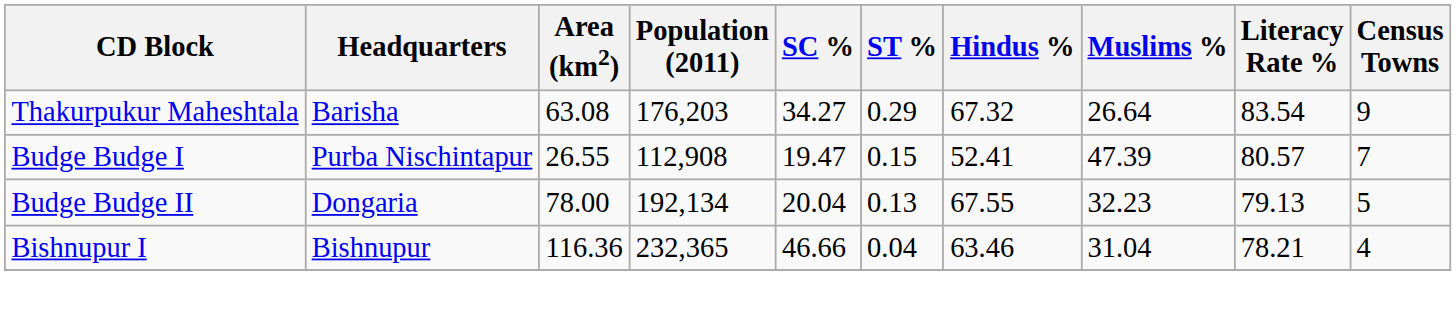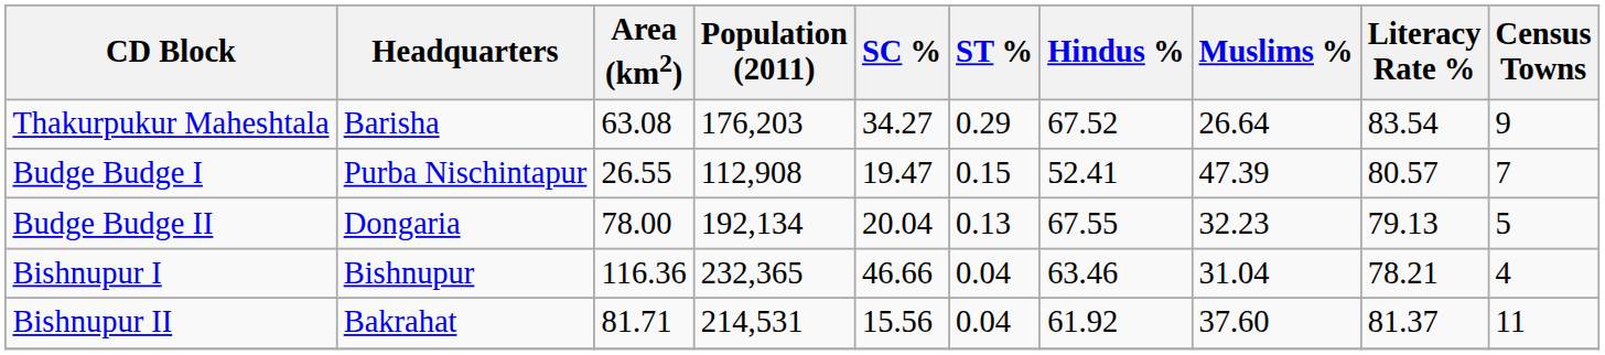 <table class="wikitable sortable">
 <tr>
 <th>CD Block</th>
 <th>Headquarters</th>
 <th>Area<br>(km<sup>2</sup>)</th>
 <th>Population<br>(2011)</th>
 <th><a href='#'>SC</a> %</th>
 <th><a href='#'>ST</a> %</th>
 <th><a href='#'>Hindus</a> %</th>
 <th><a href='#'>Muslims</a> %</th>
 <th>Literacy<br> Rate %</th>
 <th>Census<br>Towns</th>
 </tr>
 <tr>
 <td><a href='#'>Thakurpukur Maheshtala</a></td>
 <td><a href='#'>Barisha</a></td>
 <td>63.08</td>
 <td>176,203</td>
 <td>34.27</td>
 <td>0.29</td>
-<td>67.32</td>
+<td>67.52</td>
 <td>26.64</td>
 <td>83.54</td>
 <td>9</td>
 </tr>
 <tr>
 <td><a href='#'>Budge Budge I</a></td>
 <td><a href='#'>Purba Nischintapur</a></td>
 <td>26.55</td>
 <td>112,908</td>
 <td>19.47</td>
 <td>0.15</td>
 <td>52.41</td>
 <td>47.39</td>
 <td>80.57</td>
 <td>7</td>
 </tr>
 <tr>
 <td><a href='#'>Budge Budge II</a></td>
 <td><a href='#'>Dongaria</a></td>
 <td>78.00</td>
 <td>192,134</td>
 <td>20.04</td>
 <td>0.13</td>
 <td>67.55</td>
 <td>32.23</td>
 <td>79.13</td>
 <td>5</td>
 </tr>
 <tr>
 <td><a href='#'>Bishnupur I</a></td>
 <td><a href='#'>Bishnupur</a></td>
 <td>116.36</td>
 <td>232,365</td>
 <td>46.66</td>
 <td>0.04</td>
 <td>63.46</td>
 <td>31.04</td>
 <td>78.21</td>
 <td>4</td>
 </tr>
 <tr>
+<td><a href='#'>Bishnupur II</a></td>
+<td><a href='#'>Bakrahat</a></td>
+<td>81.71</td>
+<td>214,531</td>
+<td>15.56</td>
+<td>0.04</td>
+<td>61.92</td>
+<td>37.60</td>
+<td>81.37</td>
+<td>11</td>
+</tr>
+<tr>
 </tr>
 </table>
